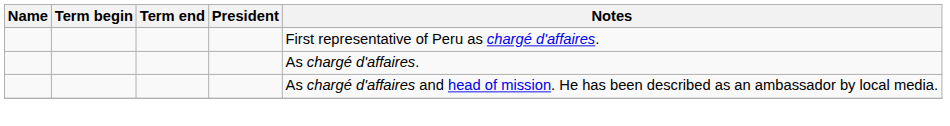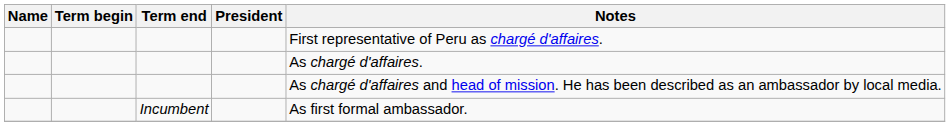 <table class="wikitable sortable"  text-align:center;">
 <tr>
 <th>Name</th>
 <th>Term begin</th>
 <th>Term end</th>
 <th>President</th>
 <th class="unsortable">Notes</th>
 </tr>
 <tr>
 <td></td>
 <td></td>
 <td></td>
 <td></td>
 <td>First representative of Peru as <em><a href='#'>chargé d'affaires</a></em>.</td>
 </tr>
 <tr>
 <td></td>
 <td></td>
 <td></td>
 <td></td>
 <td>As <em>chargé d'affaires</em>.</td>
 </tr>
 <tr>
 <td></td>
 <td></td>
 <td></td>
 <td></td>
 <td>As <em>chargé d'affaires</em> and <a href='#'>head of mission</a>. He has been described as an ambassador by local media.</td>
 </tr>
 <tr>
+<td></td>
+<td></td>
+<td><em>Incumbent</em></td>
+<td></td>
+<td>As first formal ambassador.</td>
+</tr>
+<tr>
 </tr>
 </table>
